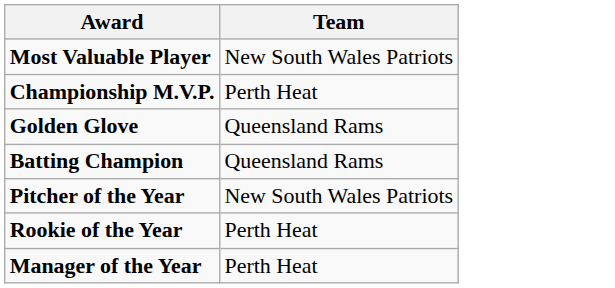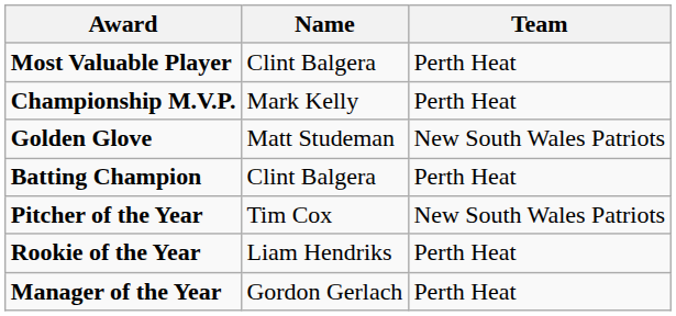 <table class="wikitable">
 <tr>
 <th>Award</th>
+<th>Name</th>
 <th>Team</th>
 </tr>
 <tr>
 <td><strong>Most Valuable Player</strong></td>
-<td>New South Wales Patriots</td>
+<td>Clint Balgera</td>
+<td>Perth Heat</td>
 </tr>
 <tr>
 <td><strong>Championship M.V.P.</strong></td>
+<td>Mark Kelly</td>
 <td>Perth Heat</td>
 </tr>
 <tr>
 <td><strong>Golden Glove</strong></td>
-<td>Queensland Rams</td>
+<td>Matt Studeman</td>
+<td>New South Wales Patriots</td>
 </tr>
 <tr>
 <td><strong>Batting Champion</strong></td>
-<td>Queensland Rams</td>
+<td>Clint Balgera</td>
+<td>Perth Heat</td>
 </tr>
 <tr>
 <td><strong>Pitcher of the Year</strong></td>
+<td>Tim Cox</td>
 <td>New South Wales Patriots</td>
 </tr>
 <tr>
 <td><strong>Rookie of the Year</strong></td>
+<td>Liam Hendriks</td>
 <td>Perth Heat</td>
 </tr>
 <tr>
 <td><strong>Manager of the Year</strong></td>
+<td>Gordon Gerlach</td>
 <td>Perth Heat</td>
 </tr>
 </table>
